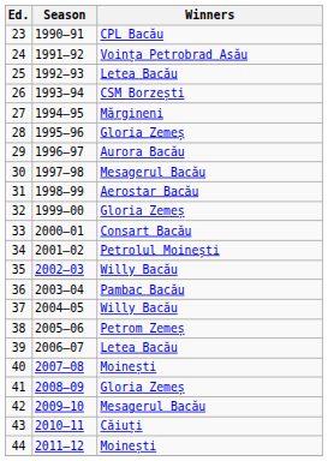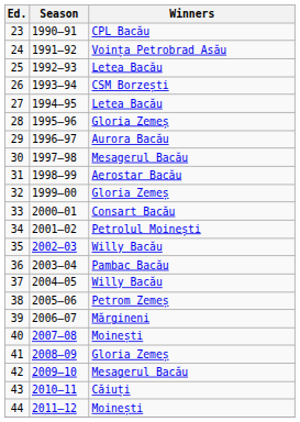 <table class="wikitable" style="font-size:90%">
 <tr>
 <th><abbr>Ed.</abbr></th>
 <th width="60">Season</th>
 <th width="220">Winners</th>
 </tr>
 <tr>
 <td align=center>23</td>
 <td>1990–91</td>
 <td><a href='#'>CPL Bacău</a></td>
 </tr>
 <tr>
 <td align=center>24</td>
 <td>1991–92</td>
 <td><a href='#'>Voința Petrobrad Asău</a></td>
 </tr>
 <tr>
 <td align=center>25</td>
 <td>1992–93</td>
 <td><a href='#'>Letea Bacău</a></td>
 </tr>
 <tr>
 <td align=center>26</td>
 <td>1993–94</td>
 <td><a href='#'>CSM Borzești</a></td>
 </tr>
 <tr>
 <td align=center>27</td>
 <td>1994–95</td>
-<td><a href='#'>Mărgineni</a></td>
+<td><a href='#'>Letea Bacău</a></td>
 </tr>
 <tr>
 <td align=center>28</td>
 <td>1995–96</td>
 <td><a href='#'>Gloria Zemeș</a></td>
 </tr>
 <tr>
 <td align=center>29</td>
 <td>1996–97</td>
 <td><a href='#'>Aurora Bacău</a></td>
 </tr>
 <tr>
 <td align=center>30</td>
 <td>1997–98</td>
 <td><a href='#'>Mesagerul Bacău</a></td>
 </tr>
 <tr>
 <td align=center>31</td>
 <td>1998–99</td>
 <td><a href='#'>Aerostar Bacău</a></td>
 </tr>
 <tr>
 <td align=center>32</td>
 <td>1999–00</td>
 <td><a href='#'>Gloria Zemeș</a></td>
 </tr>
 <tr>
 <td align=center>33</td>
 <td>2000–01</td>
 <td><a href='#'>Consart Bacău</a></td>
 </tr>
 <tr>
 <td align=center>34</td>
 <td>2001–02</td>
 <td><a href='#'>Petrolul Moinești</a></td>
 </tr>
 <tr>
 <td align=center>35</td>
 <td><a href='#'>2002–03</a></td>
 <td><a href='#'>Willy Bacău</a></td>
 </tr>
 <tr>
 <td align=center>36</td>
 <td>2003–04</td>
 <td><a href='#'>Pambac Bacău</a></td>
 </tr>
 <tr>
 <td align=center>37</td>
 <td>2004–05</td>
 <td><a href='#'>Willy Bacău</a></td>
 </tr>
 <tr>
 <td align=center>38</td>
 <td>2005–06</td>
 <td><a href='#'>Petrom Zemeș</a></td>
 </tr>
 <tr>
 <td align=center>39</td>
 <td>2006–07</td>
-<td><a href='#'>Letea Bacău</a></td>
+<td><a href='#'>Mărgineni</a></td>
 </tr>
 <tr>
 <td align=center>40</td>
 <td><a href='#'>2007–08</a></td>
 <td><a href='#'>Moinești</a></td>
 </tr>
 <tr>
 <td align=center>41</td>
 <td><a href='#'>2008–09</a></td>
 <td><a href='#'>Gloria Zemeș</a></td>
 </tr>
 <tr>
 <td align=center>42</td>
 <td><a href='#'>2009–10</a></td>
 <td><a href='#'>Mesagerul Bacău</a></td>
 </tr>
 <tr>
 <td align=center>43</td>
 <td><a href='#'>2010–11</a></td>
 <td><a href='#'>Căiuți</a></td>
 </tr>
 <tr>
 <td align=center>44</td>
 <td><a href='#'>2011–12</a></td>
 <td><a href='#'>Moinești</a></td>
 </tr>
 <tr>
 </tr>
 </table>
